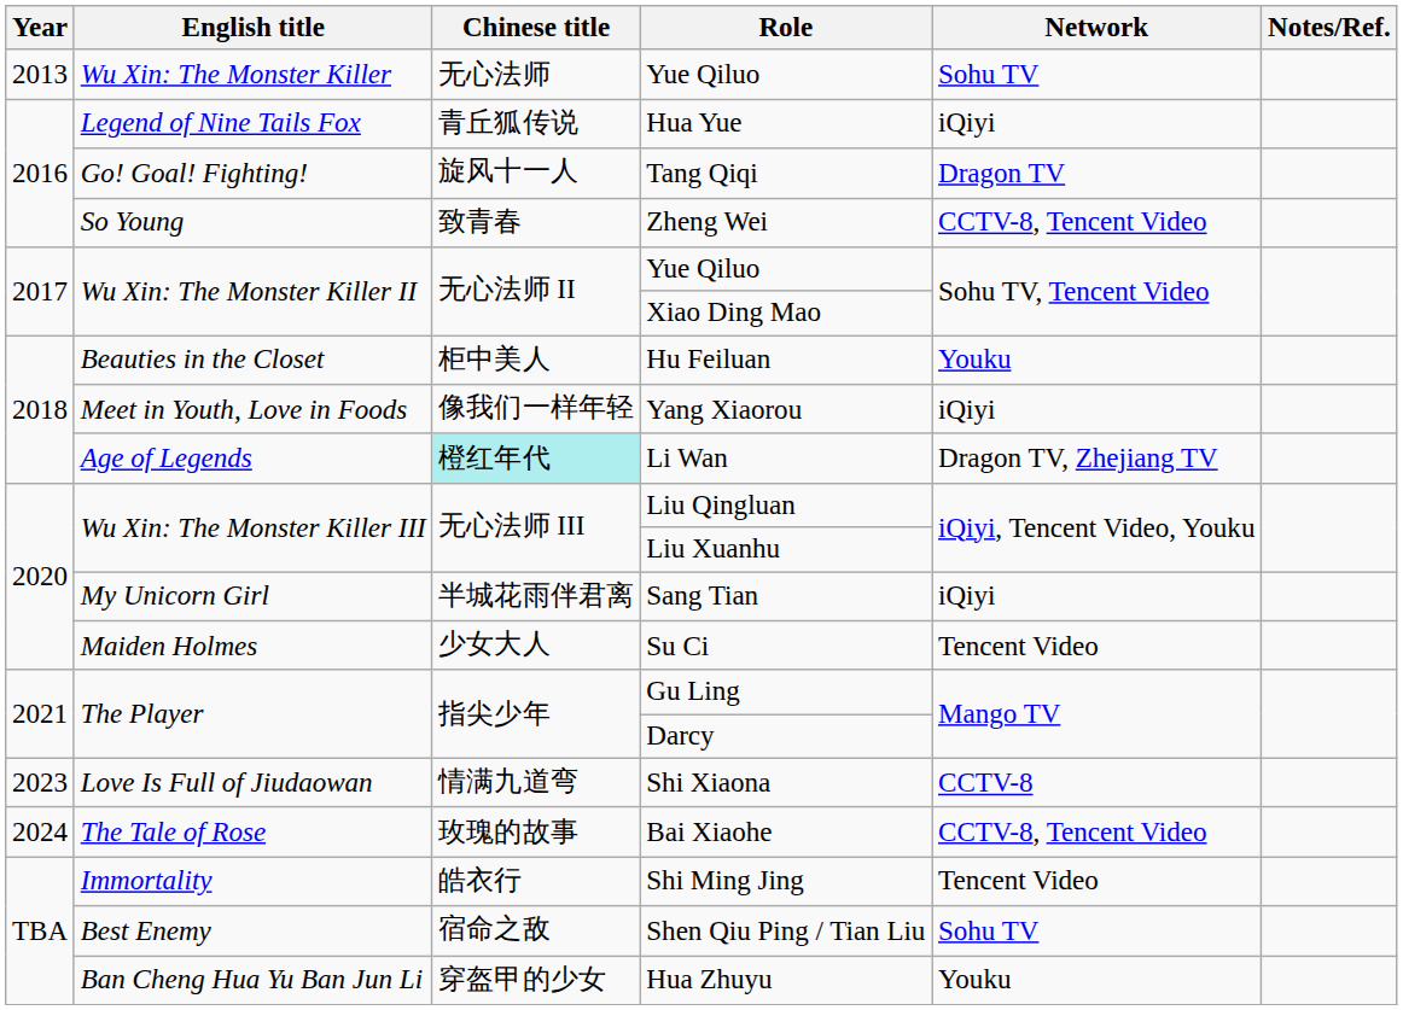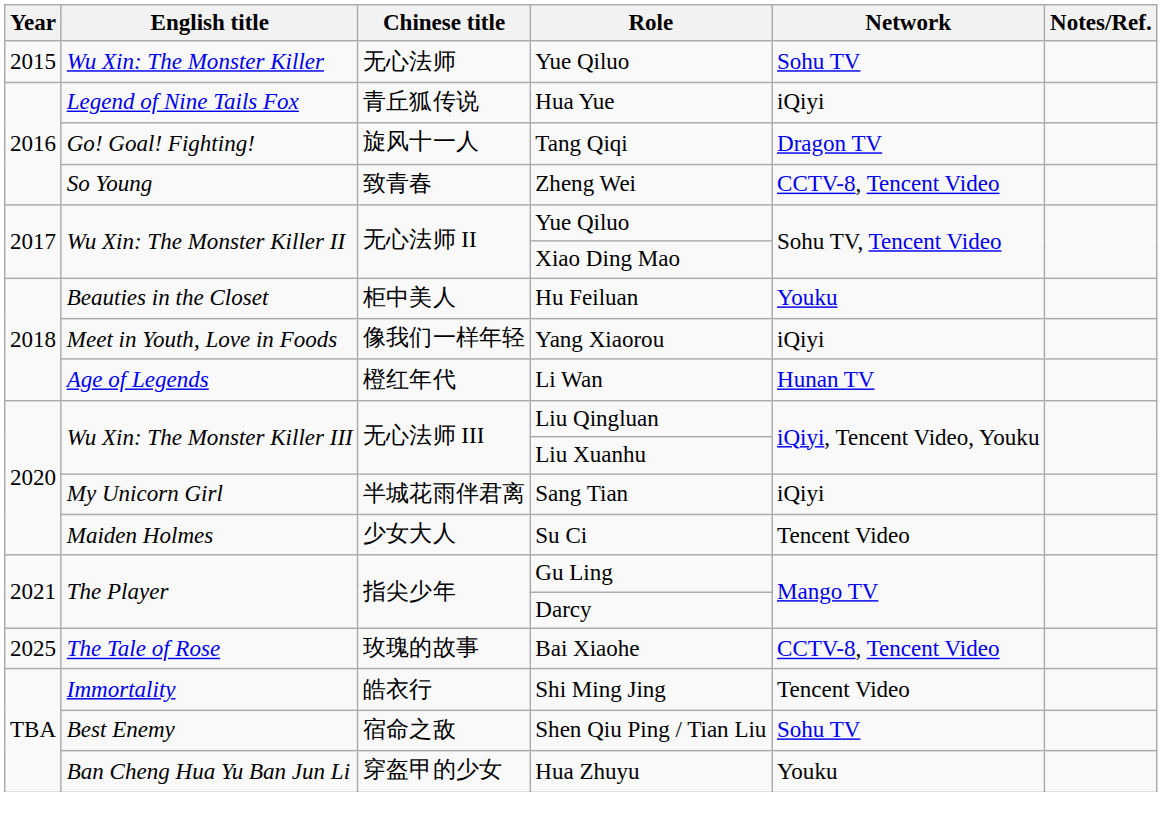 <table class="wikitable sortable">
 <tr>
 <th>Year</th>
 <th>English title</th>
 <th>Chinese title</th>
 <th>Role</th>
 <th>Network</th>
 <th class="unsortable">Notes/Ref.</th>
 </tr>
 <tr>
-<td>2013</td>
+<td>2015</td>
 <td><em><a href='#'>Wu Xin: The Monster Killer</a></em></td>
 <td>无心法师</td>
 <td>Yue Qiluo</td>
 <td><a href='#'>Sohu TV</a></td>
 <td></td>
 </tr>
 <tr>
 <td rowspan=3>2016</td>
 <td><em><a href='#'>Legend of Nine Tails Fox</a></em></td>
 <td>青丘狐传说</td>
 <td>Hua Yue</td>
 <td>iQiyi</td>
 <td></td>
 </tr>
 <tr>
 <td><em>Go! Goal! Fighting!</em></td>
 <td>旋风十一人</td>
 <td>Tang Qiqi</td>
 <td><a href='#'>Dragon TV</a></td>
 <td></td>
 </tr>
 <tr>
 <td><em>So Young</em></td>
 <td>致青春</td>
 <td>Zheng Wei</td>
 <td><a href='#'>CCTV-8</a>, <a href='#'>Tencent Video</a></td>
 <td></td>
 </tr>
 <tr>
 <td rowspan="2">2017</td>
 <td rowspan="2"><em>Wu Xin: The Monster Killer II</em></td>
 <td rowspan="2">无心法师 II</td>
 <td>Yue Qiluo</td>
 <td rowspan="2">Sohu TV, <a href='#'>Tencent Video</a></td>
 <td rowspan="2"></td>
 </tr>
 <tr>
 <td>Xiao Ding Mao</td>
 </tr>
 <tr>
 <td rowspan=3>2018</td>
 <td><em>Beauties in the Closet</em></td>
 <td>柜中美人</td>
 <td>Hu Feiluan</td>
 <td><a href='#'>Youku</a></td>
 <td></td>
 </tr>
 <tr>
 <td><em>Meet in Youth, Love in Foods</em></td>
 <td>像我们一样年轻</td>
 <td>Yang Xiaorou</td>
 <td>iQiyi</td>
 <td></td>
 </tr>
 <tr>
 <td><em><a href='#'>Age of Legends</a></em></td>
-<td style="background: paleturquoise;">橙红年代</td>
+<td>橙红年代</td>
 <td>Li Wan</td>
-<td>Dragon TV, <a href='#'>Zhejiang TV</a></td>
+<td><a href='#'>Hunan TV</a></td>
 <td></td>
 </tr>
 <tr>
 <td rowspan="4">2020</td>
 <td rowspan="2"><em>Wu Xin: The Monster Killer III</em></td>
 <td rowspan="2">无心法师 III</td>
 <td>Liu Qingluan</td>
 <td rowspan="2"><a href='#'>iQiyi</a>, Tencent Video, Youku</td>
 <td rowspan="2"></td>
 </tr>
 <tr>
 <td>Liu Xuanhu</td>
 </tr>
 <tr>
 <td><em>My Unicorn Girl</em></td>
 <td>半城花雨伴君离</td>
 <td>Sang Tian</td>
 <td>iQiyi</td>
 <td></td>
 </tr>
 <tr>
 <td><em>Maiden Holmes</em></td>
 <td>少女大人</td>
 <td>Su Ci</td>
 <td>Tencent Video</td>
 <td></td>
 </tr>
 <tr>
 <td rowspan="2">2021</td>
 <td rowspan="2"><em>The Player</em></td>
 <td rowspan="2">指尖少年</td>
 <td>Gu Ling</td>
 <td rowspan="2"><a href='#'>Mango TV</a></td>
 <td rowspan="2"></td>
 </tr>
 <tr>
 <td>Darcy</td>
 </tr>
 <tr>
-<td>2023</td>
-<td><em>Love Is Full of Jiudaowan</em></td>
-<td>情满九道弯</td>
-<td>Shi Xiaona</td>
-<td><a href='#'>CCTV-8</a></td>
-<td></td>
-</tr>
-<tr>
-<td>2024</td>
+<td>2025</td>
 <td><em><a href='#'>The Tale of Rose</a></em></td>
 <td>玫瑰的故事</td>
 <td>Bai Xiaohe</td>
 <td><a href='#'>CCTV-8</a>, <a href='#'>Tencent Video</a></td>
 <td></td>
 </tr>
 <tr>
 <td rowspan="3">TBA</td>
 <td><em><a href='#'>Immortality</a></em></td>
 <td>皓衣行</td>
 <td>Shi Ming Jing</td>
 <td>Tencent Video</td>
 <td></td>
 </tr>
 <tr>
 <td><em>Best Enemy</em></td>
 <td>宿命之敌</td>
 <td>Shen Qiu Ping / Tian Liu</td>
 <td><a href='#'>Sohu TV</a></td>
 <td></td>
 </tr>
 <tr>
 <td><em>Ban Cheng Hua Yu Ban Jun Li</em></td>
 <td>穿盔甲的少女</td>
 <td>Hua Zhuyu</td>
 <td>Youku</td>
 <td></td>
 </tr>
 </table>
